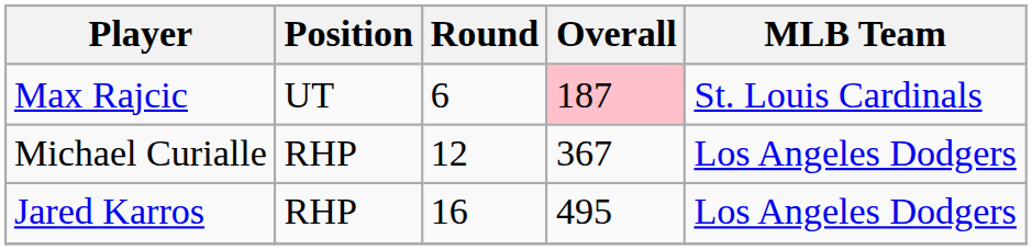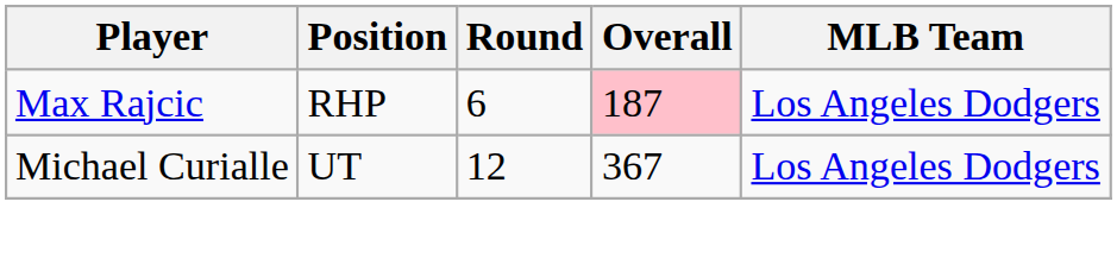 <table class="wikitable">
 <tr>
 <th>Player</th>
 <th>Position</th>
 <th>Round</th>
 <th>Overall</th>
 <th>MLB Team</th>
 </tr>
 <tr>
 <td><a href='#'>Max Rajcic</a></td>
-<td>UT</td>
+<td>RHP</td>
 <td>6</td>
 <td style="background: pink;">187</td>
-<td><a href='#'>St. Louis Cardinals</a></td>
+<td><a href='#'>Los Angeles Dodgers</a></td>
 </tr>
 <tr>
 <td>Michael Curialle</td>
-<td>RHP</td>
+<td>UT</td>
 <td>12</td>
 <td>367</td>
 <td><a href='#'>Los Angeles Dodgers</a></td>
 </tr>
 <tr>
-<td><a href='#'>Jared Karros</a></td>
-<td>RHP</td>
-<td>16</td>
-<td>495</td>
-<td><a href='#'>Los Angeles Dodgers</a></td>
-</tr>
-<tr>
 </tr>
 </table>
